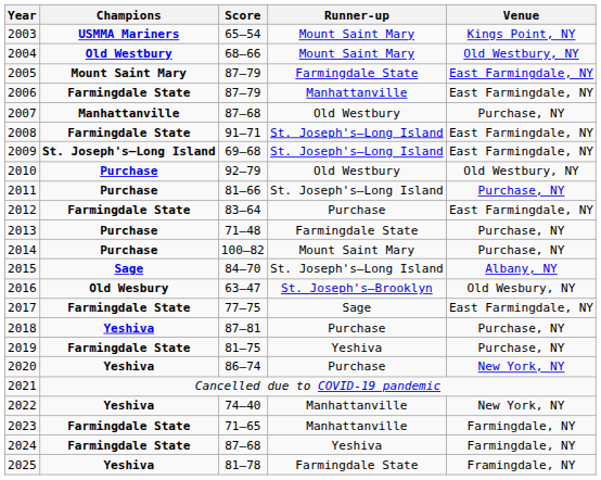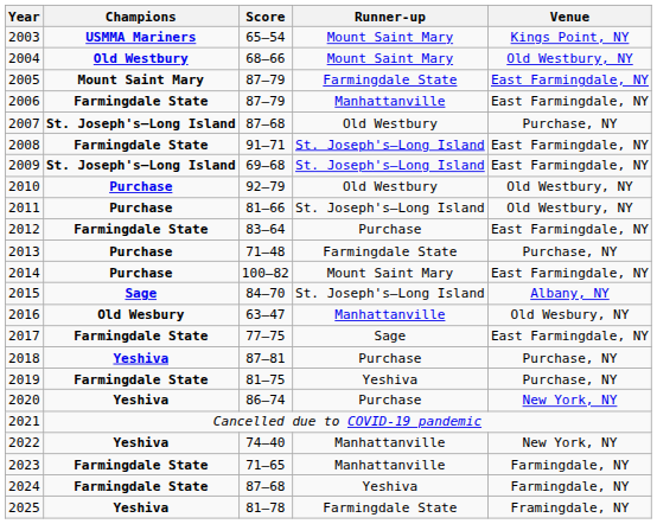 <table class="wikitable sortable">
 <tr>
 <th>Year</th>
 <th>Champions</th>
 <th>Score</th>
 <th>Runner-up</th>
 <th>Venue</th>
 </tr>
 <tr align=center>
 <td>2003</td>
 <td><strong><a href='#'>USMMA Mariners</a></strong></td>
 <td>65–54</td>
 <td><a href='#'>Mount Saint Mary</a></td>
 <td><a href='#'>Kings Point, NY</a></td>
 </tr>
 <tr align=center>
 <td>2004</td>
 <td><strong><a href='#'>Old Westbury</a></strong></td>
 <td>68–66</td>
 <td><a href='#'>Mount Saint Mary</a></td>
 <td><a href='#'>Old Westbury, NY</a></td>
 </tr>
 <tr align=center>
 <td>2005</td>
 <td><strong>Mount Saint Mary</strong></td>
 <td>87–79</td>
 <td><a href='#'>Farmingdale State</a></td>
 <td><a href='#'>East Farmingdale, NY</a></td>
 </tr>
 <tr align=center>
 <td>2006</td>
 <td><strong>Farmingdale State</strong></td>
 <td>87–79</td>
 <td><a href='#'>Manhattanville</a></td>
 <td>East Farmingdale, NY</td>
 </tr>
 <tr align=center>
 <td>2007</td>
-<td><strong>Manhattanville</strong></td>
+<td><strong>St. Joseph's–Long Island</strong></td>
 <td>87–68</td>
 <td>Old Westbury</td>
 <td>Purchase, NY</td>
 </tr>
 <tr align=center>
 <td>2008</td>
 <td><strong>Farmingdale State</strong></td>
 <td>91–71</td>
 <td><a href='#'>St. Joseph's–Long Island</a></td>
 <td>East Farmingdale, NY</td>
 </tr>
 <tr align=center>
 <td>2009</td>
 <td><strong>St. Joseph's–Long Island</strong></td>
 <td>69–68</td>
 <td><a href='#'>St. Joseph's–Long Island</a></td>
 <td>East Farmingdale, NY</td>
 </tr>
 <tr align=center>
 <td>2010</td>
 <td><strong><a href='#'>Purchase</a></strong></td>
 <td>92–79</td>
 <td>Old Westbury</td>
 <td>Old Westbury, NY</td>
 </tr>
 <tr align=center>
 <td>2011</td>
 <td><strong>Purchase</strong></td>
 <td>81–66</td>
 <td>St. Joseph's–Long Island</td>
-<td><a href='#'>Purchase, NY</a></td>
+<td>Old Westbury, NY</td>
 </tr>
 <tr align=center>
 <td>2012</td>
 <td><strong>Farmingdale State</strong></td>
 <td>83–64</td>
 <td>Purchase</td>
 <td>East Farmingdale, NY</td>
 </tr>
 <tr align=center>
 <td>2013</td>
 <td><strong>Purchase</strong></td>
 <td>71–48</td>
 <td>Farmingdale State</td>
 <td>Purchase, NY</td>
 </tr>
 <tr align=center>
 <td>2014</td>
 <td><strong>Purchase</strong></td>
 <td>100–82</td>
 <td>Mount Saint Mary</td>
-<td>Purchase, NY</td>
+<td>East Farmingdale, NY</td>
 </tr>
 <tr align=center>
 <td>2015</td>
 <td><strong><a href='#'>Sage</a></strong></td>
 <td>84–70</td>
 <td>St. Joseph's–Long Island</td>
 <td><a href='#'>Albany, NY</a></td>
 </tr>
 <tr align=center>
 <td>2016</td>
 <td><strong>Old Wesbury</strong></td>
 <td>63–47</td>
-<td><a href='#'>St. Joseph's–Brooklyn</a></td>
+<td><a href='#'>Manhattanville</a></td>
 <td>Old Wesbury, NY</td>
 </tr>
 <tr align=center>
 <td>2017</td>
 <td><strong>Farmingdale State</strong></td>
 <td>77–75</td>
 <td>Sage</td>
 <td>East Farmingdale, NY</td>
 </tr>
 <tr align=center>
 <td>2018</td>
 <td><strong><a href='#'>Yeshiva</a></strong></td>
 <td>87–81</td>
 <td>Purchase</td>
 <td>Purchase, NY</td>
 </tr>
 <tr align=center>
 <td>2019</td>
 <td><strong>Farmingdale State</strong></td>
 <td>81–75</td>
 <td>Yeshiva</td>
 <td>Purchase, NY</td>
 </tr>
 <tr align=center>
 <td>2020</td>
 <td><strong>Yeshiva</strong></td>
 <td>86–74</td>
 <td>Purchase</td>
 <td><a href='#'>New York, NY</a></td>
 </tr>
 <tr align=center>
 <td>2021</td>
 <td colspan=4><em>Cancelled due to <a href='#'>COVID-19 pandemic</a></em></td>
 </tr>
 <tr align=center>
 <td>2022</td>
 <td><strong>Yeshiva</strong></td>
 <td>74–40</td>
 <td>Manhattanville</td>
 <td>New York, NY</td>
 </tr>
 <tr align=center>
 <td>2023</td>
 <td><strong>Farmingdale State</strong></td>
 <td>71–65</td>
 <td>Manhattanville</td>
 <td>Farmingdale, NY</td>
 </tr>
 <tr align=center>
 <td>2024</td>
 <td><strong>Farmingdale State</strong></td>
 <td>87–68</td>
 <td>Yeshiva</td>
 <td>Farmingdale, NY</td>
 </tr>
 <tr align=center>
 <td>2025</td>
 <td><strong> Yeshiva </strong></td>
 <td>81–78</td>
 <td>Farmingdale State</td>
 <td>Framingdale, NY</td>
 </tr>
 </table>
